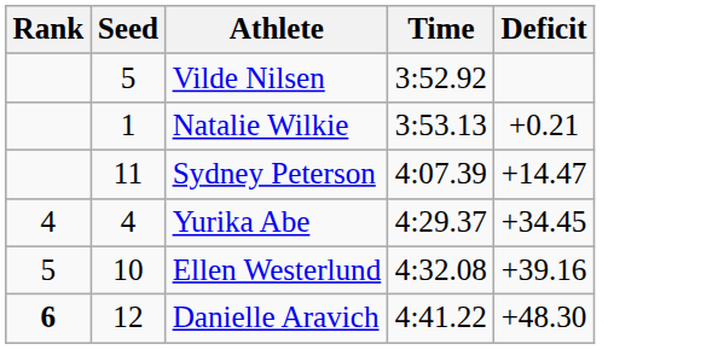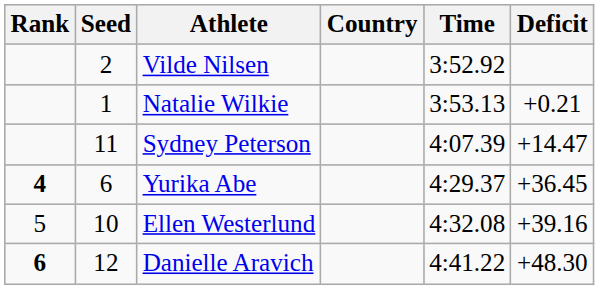 <table class="wikitable sortable" style="text-align:center">
 <tr>
 <th>Rank</th>
 <th>Seed</th>
 <th>Athlete</th>
+<th>Country</th>
 <th>Time</th>
 <th>Deficit</th>
 </tr>
 <tr>
 <td></td>
-<td>5</td>
+<td>2</td>
 <td align=left><a href='#'>Vilde Nilsen</a></td>
+<td align=left></td>
 <td>3:52.92</td>
 <td></td>
 </tr>
 <tr>
 <td></td>
 <td>1</td>
 <td align=left><a href='#'>Natalie Wilkie</a></td>
+<td align=left></td>
 <td>3:53.13</td>
 <td>+0.21</td>
 </tr>
 <tr>
 <td></td>
 <td>11</td>
 <td align=left><a href='#'>Sydney Peterson</a></td>
+<td align=left></td>
 <td>4:07.39</td>
 <td>+14.47</td>
 </tr>
 <tr>
-<td>4</td>
-<td>4</td>
+<td><strong>4</strong></td>
+<td>6</td>
 <td align=left><a href='#'>Yurika Abe</a></td>
+<td align=left></td>
 <td>4:29.37</td>
-<td>+34.45</td>
+<td>+36.45</td>
 </tr>
 <tr>
 <td>5</td>
 <td>10</td>
 <td align=left><a href='#'>Ellen Westerlund</a></td>
+<td align=left></td>
 <td>4:32.08</td>
 <td>+39.16</td>
 </tr>
 <tr>
 <td><strong>6</strong></td>
 <td>12</td>
 <td align=left><a href='#'>Danielle Aravich</a></td>
+<td align=left></td>
 <td>4:41.22</td>
 <td>+48.30</td>
 </tr>
 </table>
